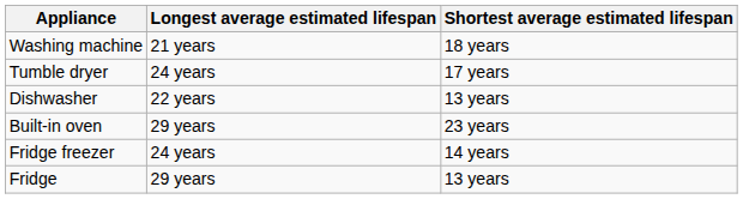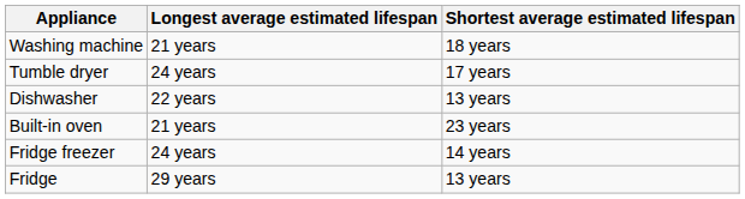 <table class="wikitable plainrowheaders sortable">
 <tr Appliance life spans>
 <th scope="col">Appliance</th>
 <th scope="col">Longest average estimated lifespan</th>
 <th scope="col">Shortest average estimated lifespan</th>
 </tr>
 <tr>
 <td>Washing machine</td>
 <td>21 years</td>
 <td>18 years</td>
 </tr>
 <tr>
 <td>Tumble dryer</td>
 <td>24 years</td>
 <td>17 years</td>
 </tr>
 <tr>
 <td>Dishwasher</td>
 <td>22 years</td>
 <td>13 years</td>
 </tr>
 <tr>
 <td>Built-in oven</td>
-<td>29 years</td>
+<td>21 years</td>
 <td>23 years</td>
 </tr>
 <tr>
 <td>Fridge freezer</td>
 <td>24 years</td>
 <td>14 years</td>
 </tr>
 <tr>
 <td>Fridge</td>
 <td>29 years</td>
 <td>13 years</td>
 </tr>
 </table>
